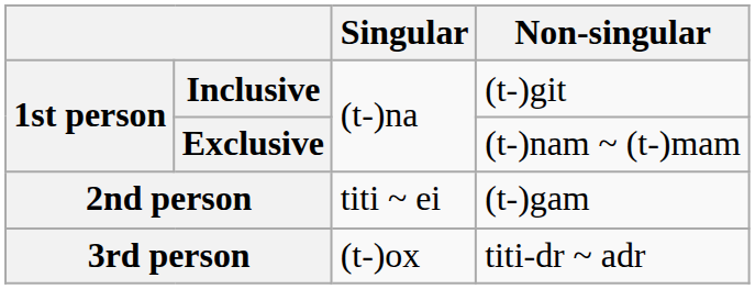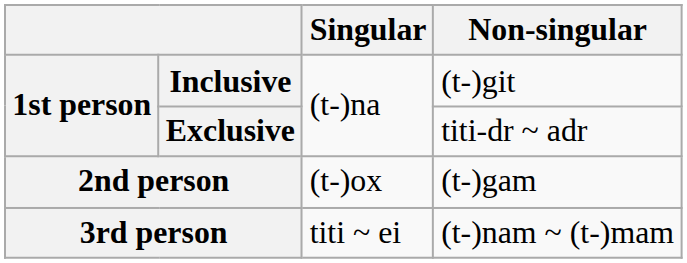 <table class="wikitable">
 <tr>
 <th colspan="2"></th>
 <th>Singular</th>
 <th>Non-singular</th>
 </tr>
 <tr>
 <th rowspan="2">1st person</th>
 <th>Inclusive</th>
 <td rowspan="2">(t-)na</td>
 <td>(t-)git</td>
 </tr>
 <tr>
 <th>Exclusive</th>
-<td>(t-)nam ~ (t-)mam</td>
+<td>titi-dr ~ adr</td>
 </tr>
 <tr>
 <th colspan="2">2nd person</th>
-<td>titi ~ ei</td>
+<td>(t-)ox</td>
 <td>(t-)gam</td>
 </tr>
 <tr>
 <th colspan="2">3rd person</th>
-<td>(t-)ox</td>
-<td>titi-dr ~ adr</td>
+<td>titi ~ ei</td>
+<td>(t-)nam ~ (t-)mam</td>
 </tr>
 </table>
